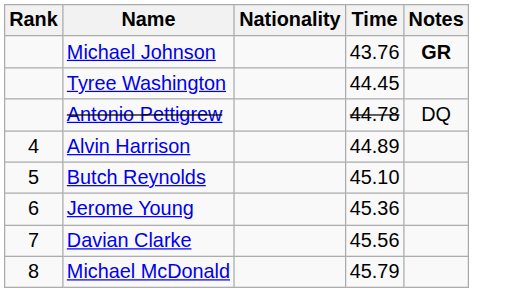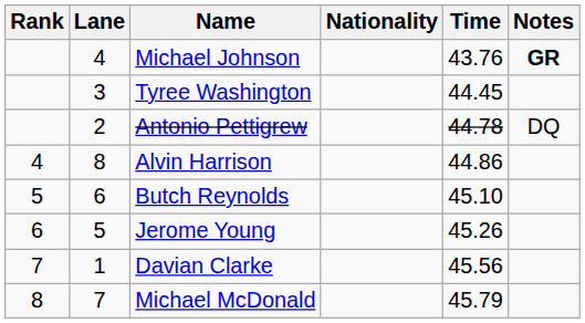 <table class="wikitable sortable" style="text-align:center">
 <tr>
 <th>Rank</th>
+<th>Lane</th>
 <th>Name</th>
 <th>Nationality</th>
 <th>Time</th>
 <th>Notes</th>
 </tr>
 <tr>
 <td></td>
+<td>4</td>
 <td align=left><a href='#'>Michael Johnson</a></td>
 <td align=left></td>
 <td>43.76</td>
 <td><strong>GR</strong></td>
 </tr>
 <tr>
 <td></td>
+<td>3</td>
 <td align=left><a href='#'>Tyree Washington</a></td>
 <td align=left></td>
 <td>44.45</td>
 <td></td>
 </tr>
 <tr>
 <td><s></s></td>
+<td>2</td>
 <td align=left><s><a href='#'>Antonio Pettigrew</a> </s></td>
 <td align=left><s></s></td>
 <td><s>44.78 </s></td>
 <td>DQ</td>
 </tr>
 <tr>
 <td>4</td>
+<td>8</td>
 <td align=left><a href='#'>Alvin Harrison</a></td>
 <td align=left></td>
-<td>44.89</td>
+<td>44.86</td>
 <td></td>
 </tr>
 <tr>
 <td>5</td>
+<td>6</td>
 <td align=left><a href='#'>Butch Reynolds</a></td>
 <td align=left></td>
 <td>45.10</td>
 <td></td>
 </tr>
 <tr>
 <td>6</td>
+<td>5</td>
 <td align=left><a href='#'>Jerome Young</a></td>
 <td align=left></td>
-<td>45.36</td>
+<td>45.26</td>
 <td></td>
 </tr>
 <tr>
 <td>7</td>
+<td>1</td>
 <td align=left><a href='#'>Davian Clarke</a></td>
 <td align=left></td>
 <td>45.56</td>
 <td></td>
 </tr>
 <tr>
 <td>8</td>
+<td>7</td>
 <td align=left><a href='#'>Michael McDonald</a></td>
 <td align=left></td>
 <td>45.79</td>
 <td></td>
 </tr>
 </table>
